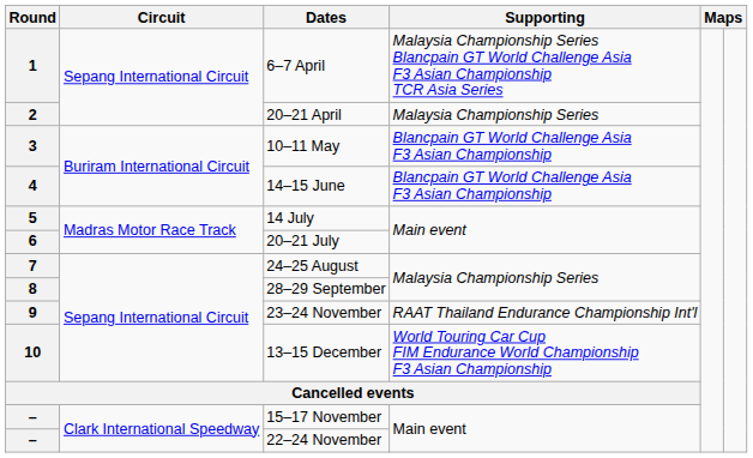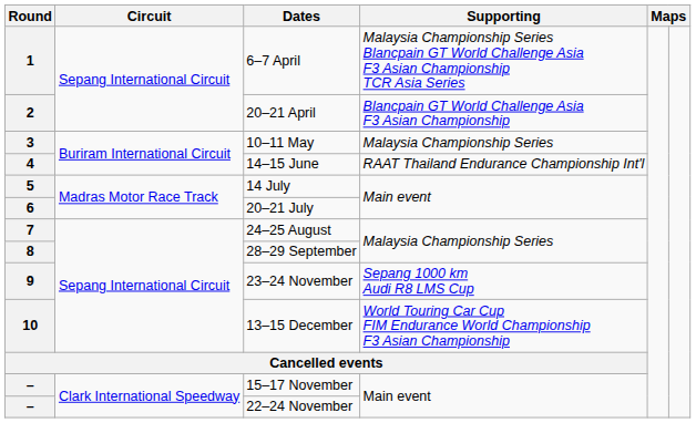 <table class="wikitable" style="font-size:85%">
 <tr>
 <th>Round</th>
 <th>Circuit</th>
 <th>Dates</th>
 <th>Supporting</th>
 <th colspan=2>Maps</th>
 </tr>
 <tr>
 <th>1</th>
 <td rowspan=2> <a href='#'>Sepang International Circuit</a></td>
 <td>6–7 April</td>
 <td><em>Malaysia Championship Series</em><br><em><a href='#'>Blancpain GT World Challenge Asia</a></em><br><em><a href='#'>F3 Asian Championship</a></em><br><em><a href='#'>TCR Asia Series</a></em></td>
 <td rowspan=13></td>
 <td rowspan=13></td>
 </tr>
 <tr>
 <th>2</th>
 <td>20–21 April</td>
-<td><em>Malaysia Championship Series</em></td>
+<td><em><a href='#'>Blancpain GT World Challenge Asia</a></em><br><em><a href='#'>F3 Asian Championship</a></em></td>
 </tr>
 <tr>
 <th>3</th>
 <td rowspan=2> <a href='#'>Buriram International Circuit</a></td>
 <td>10–11 May</td>
-<td><em><a href='#'>Blancpain GT World Challenge Asia</a></em><br><em><a href='#'>F3 Asian Championship</a></em></td>
+<td><em>Malaysia Championship Series</em></td>
 </tr>
 <tr>
 <th>4</th>
 <td>14–15 June</td>
-<td><em><a href='#'>Blancpain GT World Challenge Asia</a></em><br><em><a href='#'>F3 Asian Championship</a></em></td>
+<td nowrap><em>RAAT Thailand Endurance Championship Int'l</em></td>
 </tr>
 <tr>
 <th>5</th>
 <td rowspan=2> <a href='#'>Madras Motor Race Track</a></td>
 <td>14 July</td>
 <td rowspan=2><em>Main event</em></td>
 </tr>
 <tr>
 <th>6</th>
 <td>20–21 July</td>
 </tr>
 <tr>
 <th>7</th>
 <td rowspan=4> <a href='#'>Sepang International Circuit</a></td>
 <td>24–25 August</td>
 <td rowspan=2><em>Malaysia Championship Series</em></td>
 </tr>
 <tr>
 <th>8</th>
 <td nowrap>28–29 September</td>
 </tr>
 <tr>
 <th>9</th>
 <td>23–24 November</td>
-<td nowrap><em>RAAT Thailand Endurance Championship Int'l</em></td>
+<td><em><a href='#'>Sepang 1000 km</a><br><a href='#'>Audi R8 LMS Cup</a></em></td>
 </tr>
 <tr>
 <th>10</th>
 <td>13–15 December</td>
 <td><em><a href='#'>World Touring Car Cup</a></em><br><em><a href='#'>FIM Endurance World Championship</a><br><a href='#'>F3 Asian Championship</a></td>
 </tr>
 <tr>
 <th colspan=4>Cancelled events</th>
 </tr>
 <tr>
 <th>–</th>
 <td rowspan=2 nowrap> <a href='#'>Clark International Speedway</a></td>
 <td>15–17 November</td>
 <td rowspan=2></em>Main event<em></td>
 </tr>
 <tr>
 <th>–</th>
 <td>22–24 November</td>
 </tr>
 </table>
